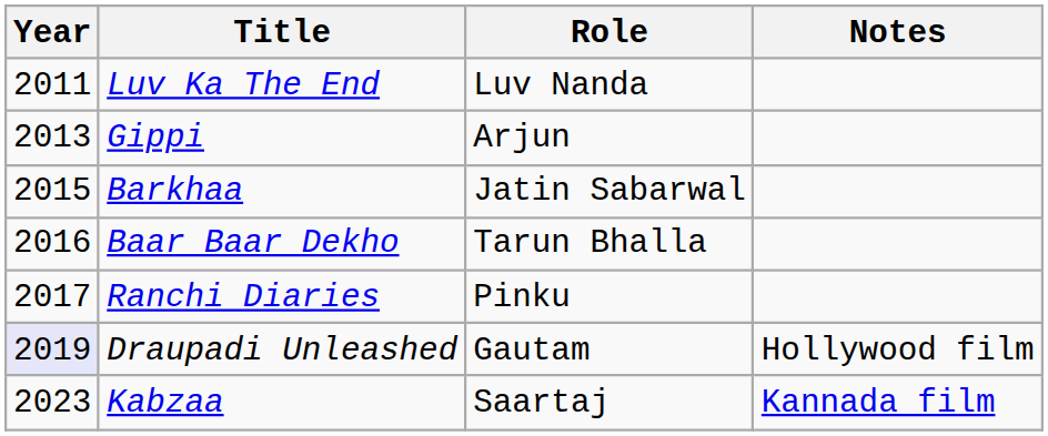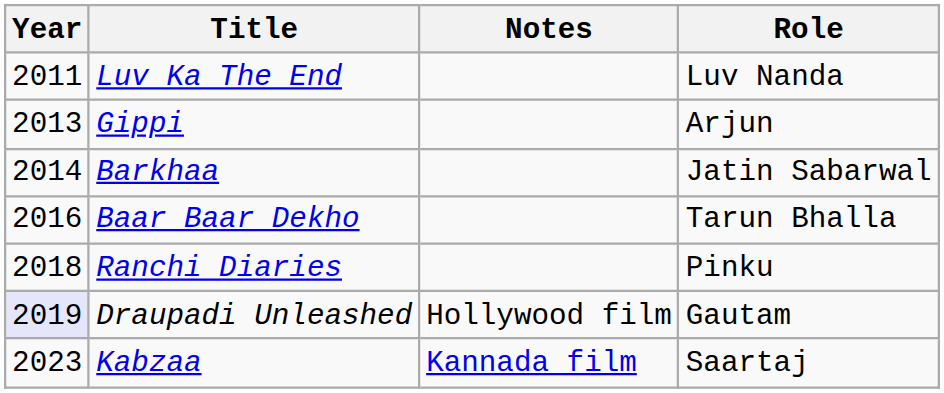 <table class="wikitable">
 <tr>
 <th>Year</th>
 <th>Title</th>
+<th>Notes</th>
 <th>Role</th>
-<th>Notes</th>
 </tr>
 <tr>
 <td>2011</td>
 <td scope="row"><em><a href='#'>Luv Ka The End</a></em></td>
+<td></td>
 <td>Luv Nanda</td>
-<td></td>
 </tr>
 <tr>
 <td>2013</td>
 <td scope="row"><em><a href='#'>Gippi</a></em></td>
+<td></td>
 <td>Arjun</td>
-<td></td>
 </tr>
 <tr>
-<td>2015</td>
+<td>2014</td>
 <td scope="row"><em><a href='#'>Barkhaa</a></em></td>
+<td></td>
 <td>Jatin Sabarwal</td>
-<td></td>
 </tr>
 <tr>
 <td>2016</td>
 <td scope="row"><em><a href='#'>Baar Baar Dekho</a></em></td>
+<td></td>
 <td>Tarun Bhalla</td>
-<td></td>
 </tr>
 <tr>
-<td>2017</td>
+<td>2018</td>
 <td scope="row"><em><a href='#'>Ranchi Diaries</a></em></td>
+<td></td>
 <td>Pinku</td>
-<td></td>
 </tr>
 <tr>
 <td style="background: lavender;">2019</td>
 <td><em>Draupadi Unleashed</em></td>
+<td>Hollywood film</td>
 <td>Gautam</td>
-<td>Hollywood film</td>
 </tr>
 <tr>
 <td>2023</td>
 <td><em><a href='#'>Kabzaa</a></em></td>
+<td><a href='#'>Kannada film</a></td>
 <td>Saartaj</td>
-<td><a href='#'>Kannada film</a></td>
 </tr>
 </table>
